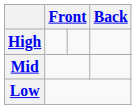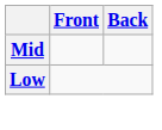 <table class="wikitable" style="text-align:center;">
 <tr>
 <th></th>
 <th colspan="2"><a href='#'>Front</a></th>
 <th><a href='#'>Back</a></th>
-</tr>
-<tr>
-<th><a href='#'>High</a></th>
-<td></td>
-<td></td>
-<td></td>
 </tr>
 <tr>
 <th><a href='#'>Mid</a></th>
 <td colspan="2"></td>
 <td></td>
 </tr>
 <tr>
 <th><a href='#'>Low</a></th>
 <td colspan="3"></td>
 </tr>
 </table>
